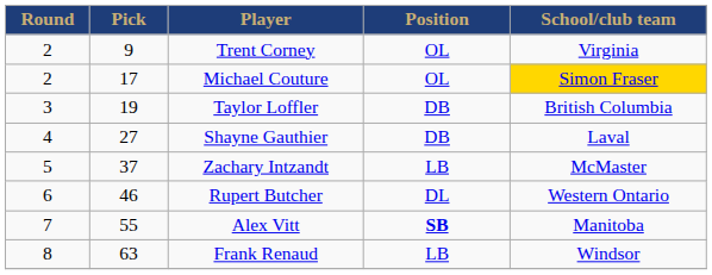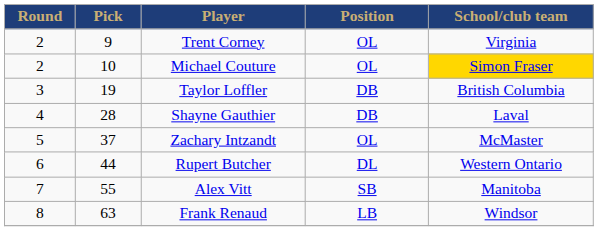 <table class="wikitable sortable">
 <tr>
 <th style="background:#1E3D79;color:#C9AF74;" width="8%">Round</th>
 <th style="background:#1E3D79;color:#C9AF74;" width="8%">Pick</th>
 <th style="background:#1E3D79;color:#C9AF74;" width="20%">Player</th>
 <th style="background:#1E3D79;color:#C9AF74;" width="15%">Position</th>
 <th style="background:#1E3D79;color:#C9AF74;" width="20%">School/club team</th>
 </tr>
 <tr align="center">
 <td align=center>2</td>
 <td>9</td>
 <td><a href='#'>Trent Corney</a></td>
 <td><a href='#'>OL</a></td>
 <td><a href='#'>Virginia</a></td>
 </tr>
 <tr align="center">
 <td align=center>2</td>
-<td>17</td>
+<td>10</td>
 <td><a href='#'>Michael Couture</a></td>
 <td><a href='#'>OL</a></td>
 <td style="background: gold;"><a href='#'>Simon Fraser</a></td>
 </tr>
 <tr align="center">
 <td align=center>3</td>
 <td>19</td>
 <td><a href='#'>Taylor Loffler</a></td>
 <td><a href='#'>DB</a></td>
 <td><a href='#'>British Columbia</a></td>
 </tr>
 <tr align="center">
 <td align=center>4</td>
-<td>27</td>
+<td>28</td>
 <td><a href='#'>Shayne Gauthier</a></td>
 <td><a href='#'>DB</a></td>
 <td><a href='#'>Laval</a></td>
 </tr>
 <tr align="center">
 <td align=center>5</td>
 <td>37</td>
 <td><a href='#'>Zachary Intzandt</a></td>
-<td><a href='#'>LB</a></td>
+<td><a href='#'>OL</a></td>
 <td><a href='#'>McMaster</a></td>
 </tr>
 <tr align="center">
 <td align=center>6</td>
-<td>46</td>
+<td>44</td>
 <td><a href='#'>Rupert Butcher</a></td>
 <td><a href='#'>DL</a></td>
 <td><a href='#'>Western Ontario</a></td>
 </tr>
 <tr align="center">
 <td align=center>7</td>
 <td>55</td>
 <td><a href='#'>Alex Vitt</a></td>
-<td><strong><a href='#'>SB</a></strong></td>
+<td><a href='#'>SB</a></td>
 <td><a href='#'>Manitoba</a></td>
 </tr>
 <tr align="center">
 <td align=center>8</td>
 <td>63</td>
 <td><a href='#'>Frank Renaud</a></td>
 <td><a href='#'>LB</a></td>
 <td><a href='#'>Windsor</a></td>
 </tr>
 <tr>
 </tr>
 </table>
